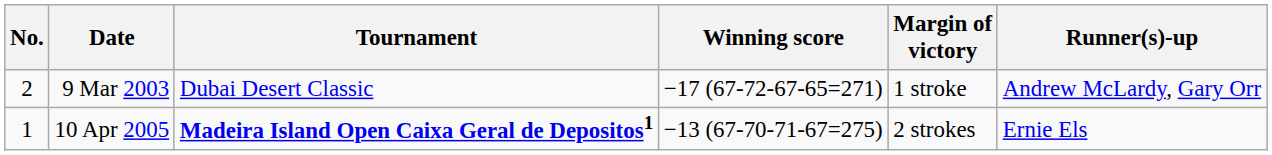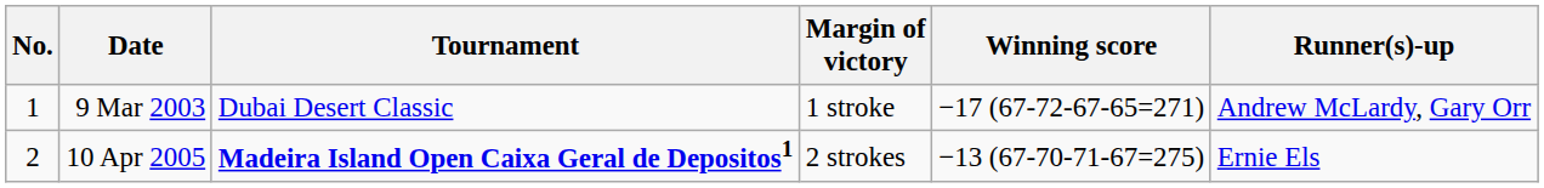 <table class="wikitable" style="font-size:95%;">
 <tr>
 <th>No.</th>
 <th>Date</th>
 <th>Tournament</th>
+<th>Margin of<br>victory</th>
 <th>Winning score</th>
-<th>Margin of<br>victory</th>
 <th>Runner(s)-up</th>
 </tr>
 <tr>
-<td align=center>2</td>
+<td align=center>1</td>
 <td align=right>9 Mar <a href='#'>2003</a></td>
 <td><a href='#'>Dubai Desert Classic</a></td>
+<td>1 stroke</td>
 <td>−17 (67-72-67-65=271)</td>
-<td>1 stroke</td>
 <td> <a href='#'>Andrew McLardy</a>,  <a href='#'>Gary Orr</a></td>
 </tr>
 <tr>
-<td align=center>1</td>
+<td align=center>2</td>
 <td align=right>10 Apr <a href='#'>2005</a></td>
 <td><strong><a href='#'>Madeira Island Open Caixa Geral de Depositos</a><sup>1</sup></strong></td>
+<td>2 strokes</td>
 <td>−13 (67-70-71-67=275)</td>
-<td>2 strokes</td>
 <td> <a href='#'>Ernie Els</a></td>
 </tr>
 </table>
